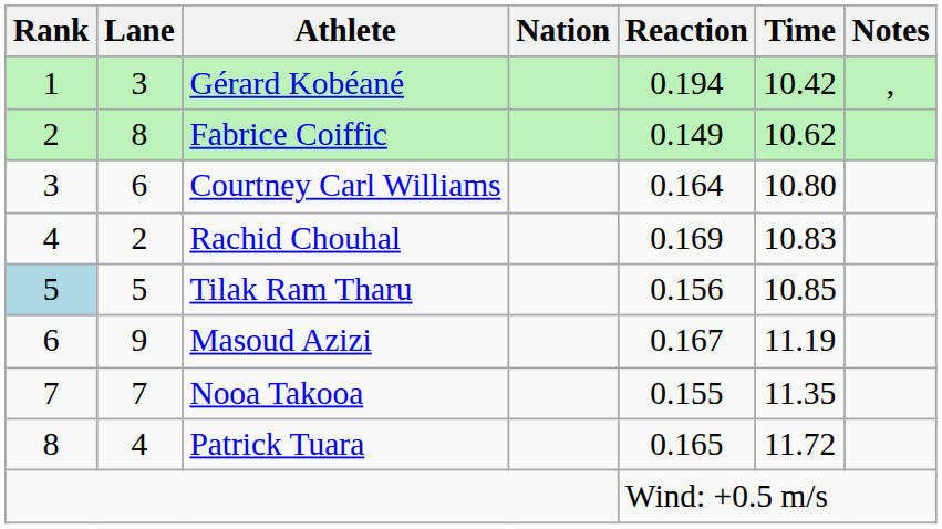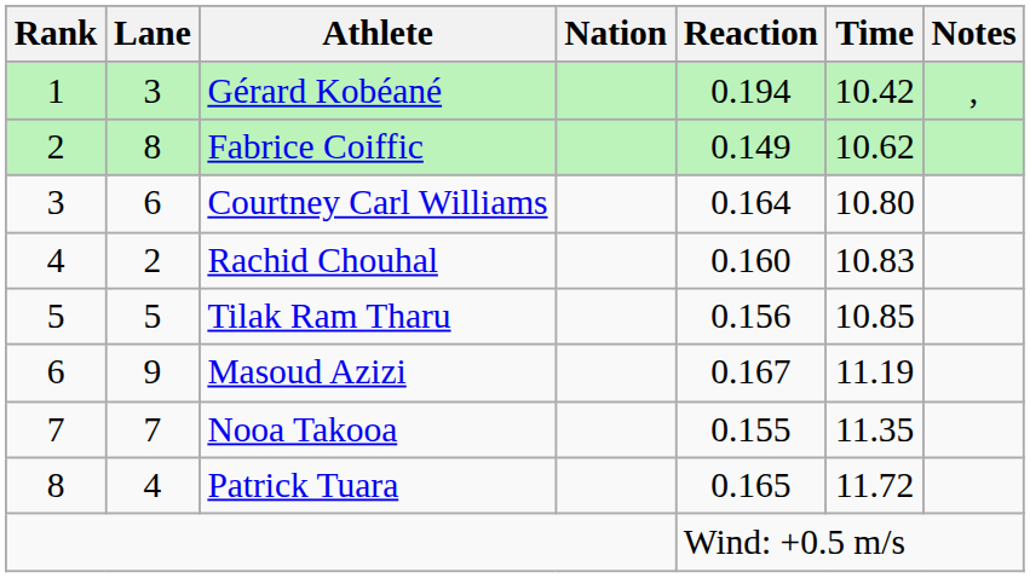 <table class="wikitable sortable" style="text-align:center">
 <tr>
 <th>Rank</th>
 <th>Lane</th>
 <th>Athlete</th>
 <th>Nation</th>
 <th>Reaction</th>
 <th>Time</th>
 <th>Notes</th>
 </tr>
 <tr style="background:#bbf3bb;">
 <td>1</td>
 <td>3</td>
 <td align=left><a href='#'>Gérard Kobéané</a></td>
 <td align=left></td>
 <td>0.194</td>
 <td>10.42</td>
 <td>, </td>
 </tr>
 <tr style="background:#bbf3bb;">
 <td>2</td>
 <td>8</td>
 <td align=left><a href='#'>Fabrice Coiffic</a></td>
 <td align=left></td>
 <td>0.149</td>
 <td>10.62</td>
 <td></td>
 </tr>
 <tr>
 <td>3</td>
 <td>6</td>
 <td align=left><a href='#'>Courtney Carl Williams</a></td>
 <td align=left></td>
 <td>0.164</td>
 <td>10.80</td>
 <td></td>
 </tr>
 <tr>
 <td>4</td>
 <td>2</td>
 <td align=left><a href='#'>Rachid Chouhal</a></td>
 <td align=left></td>
-<td>0.169</td>
+<td>0.160</td>
 <td>10.83</td>
 <td></td>
 </tr>
 <tr>
-<td style="background: lightblue;">5</td>
+<td>5</td>
 <td>5</td>
 <td align=left><a href='#'>Tilak Ram Tharu</a></td>
 <td align=left></td>
 <td>0.156</td>
 <td>10.85</td>
 <td></td>
 </tr>
 <tr>
 <td>6</td>
 <td>9</td>
 <td align=left><a href='#'>Masoud Azizi</a></td>
 <td align=left></td>
 <td>0.167</td>
 <td>11.19</td>
 <td></td>
 </tr>
 <tr>
 <td>7</td>
 <td>7</td>
 <td align=left><a href='#'>Nooa Takooa</a></td>
 <td align=left></td>
 <td>0.155</td>
 <td>11.35</td>
 <td></td>
 </tr>
 <tr>
 <td>8</td>
 <td>4</td>
 <td align=left><a href='#'>Patrick Tuara</a></td>
 <td align=left></td>
 <td>0.165</td>
 <td>11.72</td>
 <td></td>
 </tr>
 <tr class="sortbottom">
 <td colspan=4></td>
 <td colspan="3" style="text-align:left;">Wind: +0.5 m/s</td>
 </tr>
 </table>
